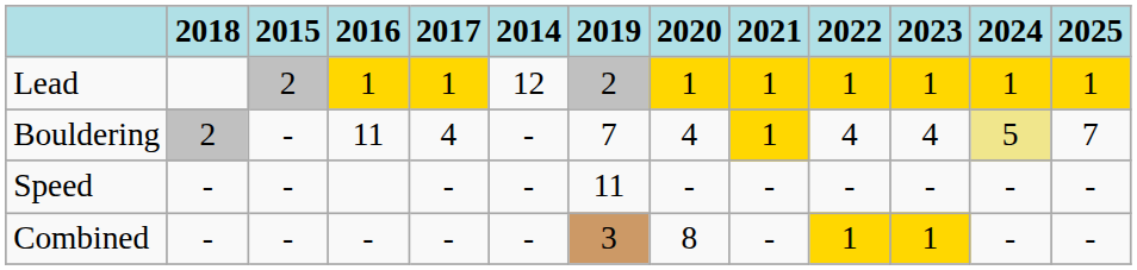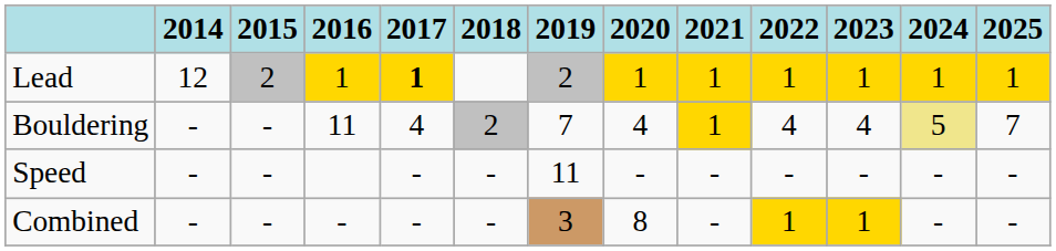 <table class="wikitable" style="text-align: center">
 <tr>
 <th style="background: #b0e0e6"></th>
-<th style="background: #b0e0e6">2018</th>
+<th style="background: #b0e0e6">2014</th>
 <th style="background: #b0e0e6">2015</th>
 <th style="background: #b0e0e6">2016</th>
 <th style="background: #b0e0e6">2017</th>
-<th style="background: #b0e0e6">2014</th>
+<th style="background: #b0e0e6">2018</th>
 <th style="background: #b0e0e6">2019</th>
 <th style="background: #b0e0e6">2020</th>
 <th style="background: #b0e0e6">2021</th>
 <th style="background: #b0e0e6">2022</th>
 <th style="background: #b0e0e6">2023</th>
 <th style="background: #b0e0e6">2024</th>
 <th style="background: #b0e0e6">2025</th>
 </tr>
 <tr>
 <td align="left">Lead</td>
-<td></td>
+<td>12</td>
 <td style="background: silver">2</td>
 <td style="background: gold">1</td>
-<td style="background: gold">1</td>
-<td>12</td>
+<td style="background: gold"><strong>1</strong></td>
+<td></td>
 <td style="background: silver">2</td>
 <td style="background: gold">1</td>
 <td style="background: gold">1</td>
 <td style="background: gold">1</td>
 <td style="background: gold">1</td>
 <td style="background: gold">1</td>
 <td style="background: gold">1</td>
 </tr>
 <tr>
 <td align="left">Bouldering</td>
-<td style="background: silver">2</td>
+<td>-</td>
 <td>-</td>
 <td>11</td>
 <td>4</td>
-<td>-</td>
+<td style="background: silver">2</td>
 <td>7</td>
 <td>4</td>
 <td style="background: gold">1</td>
 <td>4</td>
 <td>4</td>
 <td style="background: khaki;">5</td>
 <td>7</td>
 </tr>
 <tr>
 <td align="left">Speed</td>
 <td>-</td>
 <td>-</td>
 <td></td>
 <td>-</td>
 <td>-</td>
 <td>11</td>
 <td>-</td>
 <td>-</td>
 <td>-</td>
 <td>-</td>
 <td>-</td>
 <td>-</td>
 </tr>
 <tr>
 <td align="left">Combined</td>
 <td>-</td>
 <td>-</td>
 <td>-</td>
 <td>-</td>
 <td>-</td>
 <td style="background: #cc9966">3</td>
 <td>8</td>
 <td>-</td>
 <td style="background: gold">1</td>
 <td style="background: gold">1</td>
 <td>-</td>
 <td>-</td>
 </tr>
 </table>
